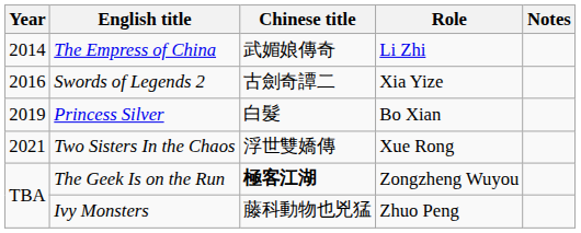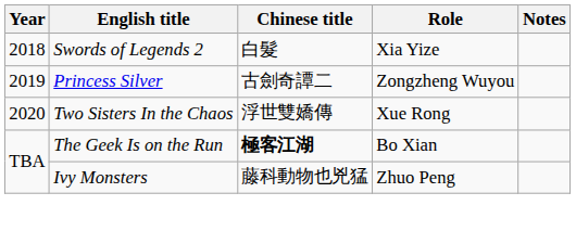 <table class="wikitable sortable">
 <tr>
 <th>Year</th>
 <th>English title</th>
 <th>Chinese title</th>
 <th>Role</th>
 <th class="unsortable">Notes</th>
 </tr>
 <tr>
-<td>2014</td>
-<td><em><a href='#'>The Empress of China</a></em></td>
-<td>武媚娘傳奇</td>
-<td><a href='#'>Li Zhi</a></td>
-<td></td>
-</tr>
-<tr>
-<td>2016</td>
+<td>2018</td>
 <td><em>Swords of Legends 2</em></td>
-<td>古劍奇譚二</td>
+<td>白髮</td>
 <td>Xia Yize</td>
 <td></td>
 </tr>
 <tr>
 <td>2019</td>
 <td><em><a href='#'>Princess Silver</a></em></td>
-<td>白髮</td>
-<td>Bo Xian</td>
+<td>古劍奇譚二</td>
+<td>Zongzheng Wuyou</td>
 <td></td>
 </tr>
 <tr>
-<td>2021</td>
+<td>2020</td>
 <td><em>Two Sisters In the Chaos</em></td>
 <td>浮世雙嬌傳</td>
 <td>Xue Rong</td>
 <td></td>
 </tr>
 <tr>
 <td rowspan="3">TBA</td>
 <td><em>The Geek Is on the Run</em></td>
 <td><strong>極客江湖</strong></td>
-<td>Zongzheng Wuyou</td>
+<td>Bo Xian</td>
 <td></td>
 </tr>
 <tr>
 <td><em>Ivy Monsters</em></td>
 <td>藤科動物也兇猛</td>
 <td>Zhuo Peng</td>
 <td></td>
 </tr>
 </table>
